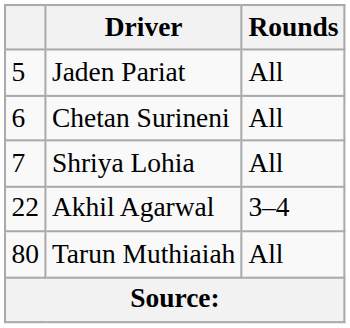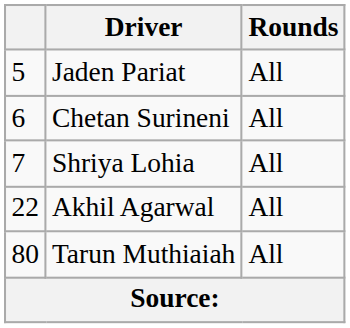 <table class="wikitable" style="font-size: 85%">
 <tr>
 <th></th>
 <th>Driver</th>
 <th>Rounds</th>
 </tr>
 <tr>
 <td>5</td>
 <td>Jaden Pariat</td>
 <td>All</td>
 </tr>
 <tr>
 <td>6</td>
 <td>Chetan Surineni</td>
 <td>All</td>
 </tr>
 <tr>
 <td>7</td>
 <td>Shriya Lohia</td>
 <td>All</td>
 </tr>
 <tr>
 <td>22</td>
 <td>Akhil Agarwal</td>
-<td>3–4</td>
+<td>All</td>
 </tr>
 <tr>
 <td>80</td>
 <td>Tarun Muthiaiah</td>
 <td>All</td>
 </tr>
 <tr>
 <th colspan="3">Source: </th>
 </tr>
 </table>
